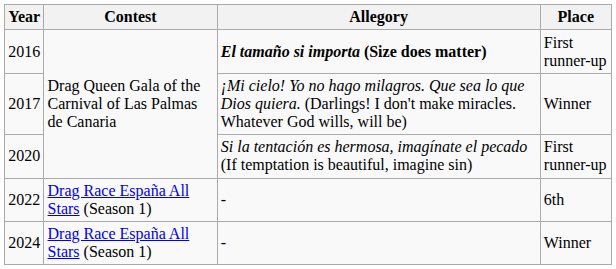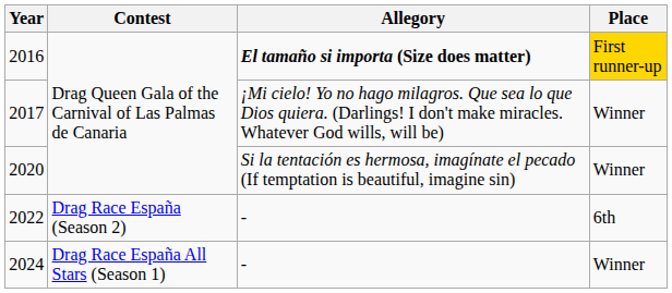 <table class="wikitable">
 <tr>
 <th>Year</th>
 <th>Contest</th>
 <th>Allegory</th>
 <th>Place</th>
 </tr>
 <tr>
 <td>2016</td>
 <td rowspan="3">Drag Queen Gala of the Carnival of Las Palmas de Canaria</td>
 <td><strong><em>El tamaño si importa</em> (Size does matter)</strong></td>
-<td>First runner-up</td>
+<td style="background: gold;">First runner-up</td>
 </tr>
 <tr>
 <td>2017</td>
 <td><em>¡Mi cielo! Yo no hago milagros. Que sea lo que Dios quiera.</em> (Darlings! I don't make miracles. Whatever God wills, will be)</td>
 <td rowspan="">Winner</td>
 </tr>
 <tr>
 <td>2020</td>
 <td><em>Si la tentación es hermosa, imagínate el pecado</em> (If temptation is beautiful, imagine sin)</td>
-<td>First runner-up</td>
+<td rowspan="">Winner</td>
 </tr>
 <tr>
 <td>2022</td>
-<td><a href='#'>Drag Race España All Stars</a> (Season 1)</td>
+<td><a href='#'>Drag Race España</a> (Season 2)</td>
 <td>-</td>
 <td>6th</td>
 </tr>
 <tr>
 <td>2024</td>
 <td><a href='#'>Drag Race España All Stars</a> (Season 1)</td>
 <td>-</td>
 <td>Winner</td>
 </tr>
 </table>
